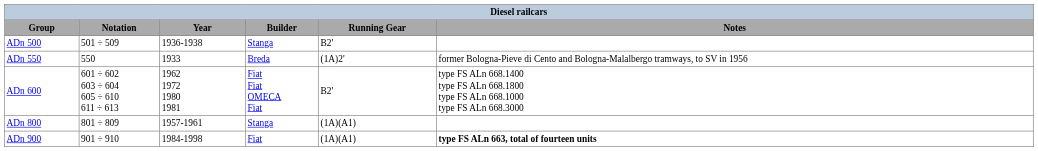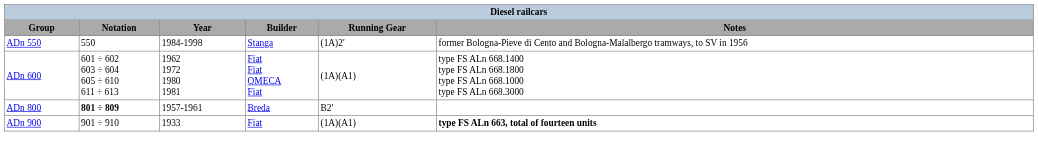 <table width="100%" cellpadding="3" cellspacing="0" border="1" style="border: gray solid 1px; border-collapse: collapse; font-size:90%">
 <tr bgcolor = "#BBCCDD">
 <th colspan = "6">Diesel railcars</th>
 </tr>
 <tr bgcolor="#AAAAAA">
 <th>Group</th>
 <th>Notation</th>
 <th>Year</th>
 <th>Builder</th>
 <th>Running Gear</th>
 <th>Notes</th>
 </tr>
 <tr>
-<td><a href='#'>ADn 500</a></td>
-<td>501 ÷ 509</td>
-<td>1936-1938</td>
-<td><a href='#'>Stanga</a></td>
-<td>B2'</td>
-<td></td>
-</tr>
-<tr>
 <td><a href='#'>ADn 550</a></td>
 <td>550</td>
-<td>1933</td>
-<td><a href='#'>Breda</a></td>
+<td>1984-1998</td>
+<td><a href='#'>Stanga</a></td>
 <td>(1A)2'</td>
 <td>former Bologna-Pieve di Cento and Bologna-Malalbergo tramways, to SV in 1956</td>
 </tr>
 <tr>
 <td><a href='#'>ADn 600</a></td>
 <td>601 ÷ 602<br>603 ÷ 604<br>605 ÷ 610<br>611 ÷ 613</td>
 <td>1962<br>1972<br>1980<br>1981</td>
 <td><a href='#'>Fiat</a><br><a href='#'>Fiat</a><br><a href='#'>OMECA</a><br><a href='#'>Fiat</a></td>
-<td>B2'</td>
+<td>(1A)(A1)</td>
 <td>type FS ALn 668.1400<br>type FS ALn 668.1800<br>type FS ALn 668.1000<br>type FS ALn 668.3000</td>
 </tr>
 <tr>
 <td><a href='#'>ADn 800</a></td>
-<td>801 ÷ 809</td>
+<td><strong>801 ÷ 809</strong></td>
 <td>1957-1961</td>
-<td><a href='#'>Stanga</a></td>
-<td>(1A)(A1)</td>
+<td><a href='#'>Breda</a></td>
+<td>B2'</td>
 <td></td>
 </tr>
 <tr>
 <td><a href='#'>ADn 900</a></td>
 <td>901 ÷ 910</td>
-<td>1984-1998</td>
+<td>1933</td>
 <td><a href='#'>Fiat</a></td>
 <td>(1A)(A1)</td>
 <td><strong>type FS ALn 663, total of fourteen units</strong></td>
 </tr>
 </table>
